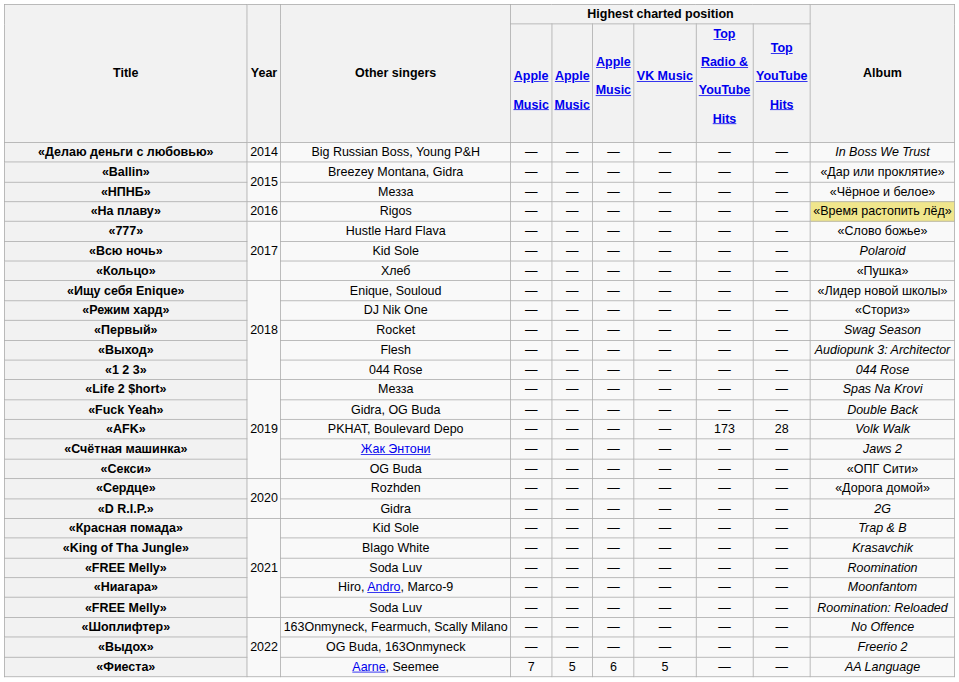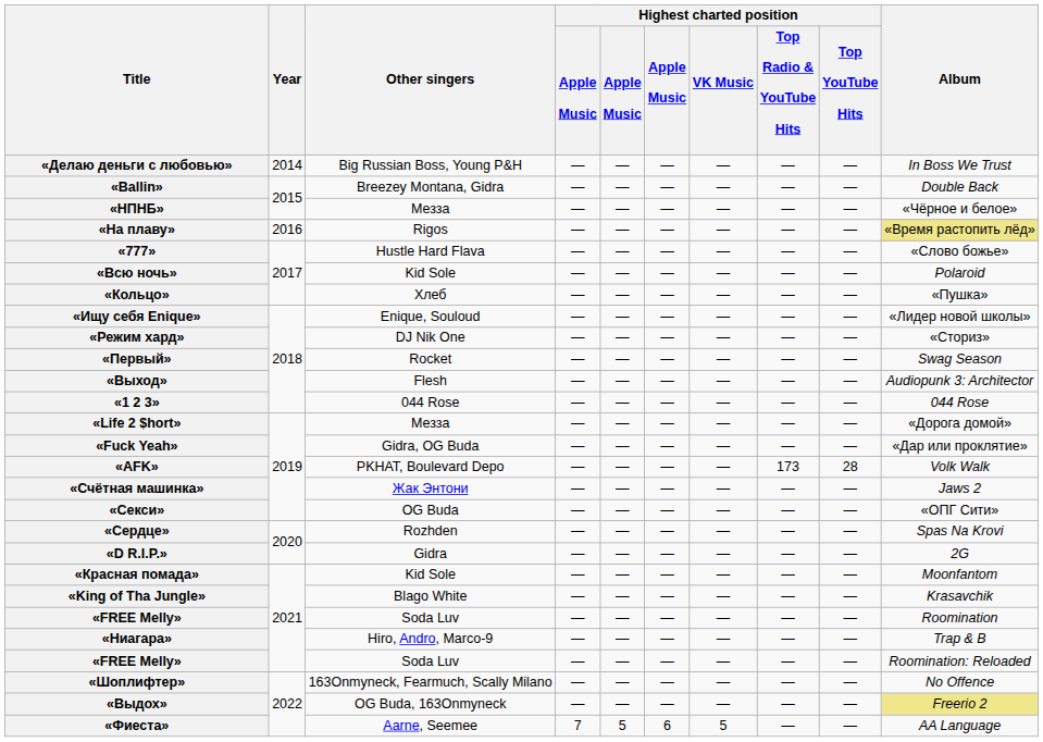 <table class="wikitable plainrowheaders" style="text-align:center;">
 <tr>
 <th rowspan="2" style="width:19em;">Title</th>
 <th rowspan="2">Year</th>
 <th rowspan="2">Other singers</th>
 <th colspan="6">Highest charted position</th>
 <th rowspan="2">Album</th>
 </tr>
 <tr>
 <th><br><br><a href='#'>Apple<br><br>Music</a><br><br></th>
 <th><br><br><a href='#'>Apple<br><br>Music</a><br><br></th>
 <th><a href='#'>Apple<br><br>Music</a><br><br></th>
 <th><br><br><a href='#'>VK Music</a><br><br><br><br></th>
 <th><a href='#'>Top<br><br>Radio &<br><br>YouTube<br><br>Hits</a><br><br></th>
 <th><a href='#'>Top<br><br>YouTube<br><br>Hits</a><br><br></th>
 </tr>
 <tr>
 <th>«Делаю деньги с любовью»</th>
 <td>2014</td>
 <td>Big Russian Boss, Young P&H</td>
 <td>—</td>
 <td>—</td>
 <td>—</td>
 <td>—</td>
 <td>—</td>
 <td>—</td>
 <td><em>In Boss We Trust</em></td>
 </tr>
 <tr>
 <th>«Ballin»</th>
 <td rowspan="2">2015</td>
 <td>Breezey Montana, Gidra</td>
 <td>—</td>
 <td>—</td>
 <td>—</td>
 <td>—</td>
 <td>—</td>
 <td>—</td>
-<td>«Дар или проклятие»</td>
+<td><em>Double Back</em></td>
 </tr>
 <tr>
 <th>«НПНБ»</th>
 <td>Мезза</td>
 <td>—</td>
 <td>—</td>
 <td>—</td>
 <td>—</td>
 <td>—</td>
 <td>—</td>
 <td>«Чёрное и белое»</td>
 </tr>
 <tr>
 <th>«На плаву»</th>
 <td>2016</td>
 <td>Rigos</td>
 <td>—</td>
 <td>—</td>
 <td>—</td>
 <td>—</td>
 <td>—</td>
 <td>—</td>
 <td style="background: khaki;">«Время растопить лёд»</td>
 </tr>
 <tr>
 <th>«777»</th>
 <td rowspan="3">2017</td>
 <td>Hustle Hard Flava</td>
 <td>—</td>
 <td>—</td>
 <td>—</td>
 <td>—</td>
 <td>—</td>
 <td>—</td>
 <td>«Слово божье»</td>
 </tr>
 <tr>
 <th>«Всю ночь»</th>
 <td>Kid Sole</td>
 <td>—</td>
 <td>—</td>
 <td>—</td>
 <td>—</td>
 <td>—</td>
 <td>—</td>
 <td><em>Polaroid</em></td>
 </tr>
 <tr>
 <th>«Кольцо»</th>
 <td>Хлеб</td>
 <td>—</td>
 <td>—</td>
 <td>—</td>
 <td>—</td>
 <td>—</td>
 <td>—</td>
 <td>«Пушка»</td>
 </tr>
 <tr>
 <th>«Ищу себя Enique»</th>
 <td rowspan="5">2018</td>
 <td>Enique, Souloud</td>
 <td>—</td>
 <td>—</td>
 <td>—</td>
 <td>—</td>
 <td>—</td>
 <td>—</td>
 <td>«Лидер новой школы»</td>
 </tr>
 <tr>
 <th>«Режим хард»</th>
 <td>DJ Nik One</td>
 <td>—</td>
 <td>—</td>
 <td>—</td>
 <td>—</td>
 <td>—</td>
 <td>—</td>
 <td>«Сториз»</td>
 </tr>
 <tr>
 <th>«Первый»</th>
 <td>Rocket</td>
 <td>—</td>
 <td>—</td>
 <td>—</td>
 <td>—</td>
 <td>—</td>
 <td>—</td>
 <td><em>Swag Season</em></td>
 </tr>
 <tr>
 <th>«Выход»</th>
 <td>Flesh</td>
 <td>—</td>
 <td>—</td>
 <td>—</td>
 <td>—</td>
 <td>—</td>
 <td>—</td>
 <td><em>Audiopunk 3: Architector</em></td>
 </tr>
 <tr>
 <th>«1 2 3»</th>
 <td>044 Rose</td>
 <td>—</td>
 <td>—</td>
 <td>—</td>
 <td>—</td>
 <td>—</td>
 <td>—</td>
 <td><em>044 Rose</em></td>
 </tr>
 <tr>
 <th>«Life 2 $hort»</th>
 <td rowspan="5">2019</td>
 <td>Мезза</td>
 <td>—</td>
 <td>—</td>
 <td>—</td>
 <td>—</td>
 <td>—</td>
 <td>—</td>
-<td><em>Spas Na Krovi</em></td>
+<td>«Дорога домой»</td>
 </tr>
 <tr>
 <th>«Fuck Yeah»</th>
 <td>Gidra, OG Buda</td>
 <td>—</td>
 <td>—</td>
 <td>—</td>
 <td>—</td>
 <td>—</td>
 <td>—</td>
-<td><em>Double Back</em></td>
+<td>«Дар или проклятие»</td>
 </tr>
 <tr>
 <th>«AFK»</th>
 <td>PKHAT, Boulevard Depo</td>
 <td>—</td>
 <td>—</td>
 <td>—</td>
 <td>—</td>
 <td>173</td>
 <td>28</td>
 <td><em>Volk Walk</em></td>
 </tr>
 <tr>
 <th>«Счётная машинка»</th>
 <td><a href='#'>Жак Энтони</a></td>
 <td>—</td>
 <td>—</td>
 <td>—</td>
 <td>—</td>
 <td>—</td>
 <td>—</td>
 <td><em>Jaws 2</em></td>
 </tr>
 <tr>
 <th>«Секси»</th>
 <td>OG Buda</td>
 <td>—</td>
 <td>—</td>
 <td>—</td>
 <td>—</td>
 <td>—</td>
 <td>—</td>
 <td>«ОПГ Сити»</td>
 </tr>
 <tr>
 <th>«Сердце»</th>
 <td rowspan="2">2020</td>
 <td>Rozhden</td>
 <td>—</td>
 <td>—</td>
 <td>—</td>
 <td>—</td>
 <td>—</td>
 <td>—</td>
-<td>«Дорога домой»</td>
+<td><em>Spas Na Krovi</em></td>
 </tr>
 <tr>
 <th>«D R.I.P.»</th>
 <td>Gidra</td>
 <td>—</td>
 <td>—</td>
 <td>—</td>
 <td>—</td>
 <td>—</td>
 <td>—</td>
 <td><em>2G</em></td>
 </tr>
 <tr>
 <th>«Красная помада»</th>
 <td rowspan="5">2021</td>
 <td>Kid Sole</td>
 <td>—</td>
 <td>—</td>
 <td>—</td>
 <td>—</td>
 <td>—</td>
 <td>—</td>
-<td><em>Trap & B</em></td>
+<td><em>Moonfantom</em></td>
 </tr>
 <tr>
 <th>«King of Tha Jungle»</th>
 <td>Blago White</td>
 <td>—</td>
 <td>—</td>
 <td>—</td>
 <td>—</td>
 <td>—</td>
 <td>—</td>
 <td><em>Krasavchik</em></td>
 </tr>
 <tr>
 <th>«FREE Melly»</th>
 <td>Soda Luv</td>
 <td>—</td>
 <td>—</td>
 <td>—</td>
 <td>—</td>
 <td>—</td>
 <td>—</td>
 <td><em>Roomination</em></td>
 </tr>
 <tr>
 <th>«Ниагара»</th>
 <td>Hiro, <a href='#'>Andro</a>, Marco-9</td>
 <td>—</td>
 <td>—</td>
 <td>—</td>
 <td>—</td>
 <td>—</td>
 <td>—</td>
-<td><em>Moonfantom</em></td>
+<td><em>Trap & B</em></td>
 </tr>
 <tr>
 <th>«FREE Melly»</th>
 <td>Soda Luv</td>
 <td>—</td>
 <td>—</td>
 <td>—</td>
 <td>—</td>
 <td>—</td>
 <td>—</td>
 <td><em>Roomination: Reloaded</em></td>
 </tr>
 <tr>
 <th>«Шоплифтер»</th>
 <td rowspan="3">2022</td>
 <td>163Onmyneck, Fearmuch, Scally Milano</td>
 <td>—</td>
 <td>—</td>
 <td>—</td>
 <td>—</td>
 <td>—</td>
 <td>—</td>
 <td><em>No Offence</em></td>
 </tr>
 <tr>
 <th>«Выдох»</th>
 <td>OG Buda, 163Onmyneck</td>
 <td>—</td>
 <td>—</td>
 <td>—</td>
 <td>—</td>
 <td>—</td>
 <td>—</td>
-<td><em>Freerio 2</em></td>
+<td style="background: khaki;"><em>Freerio 2</em></td>
 </tr>
 <tr>
 <th>«Фиеста»</th>
 <td><a href='#'>Aarne</a>, Seemee</td>
 <td>7</td>
 <td>5</td>
 <td>6</td>
 <td>5</td>
 <td>—</td>
 <td>—</td>
 <td><em>AA Language</em></td>
 </tr>
 </table>
